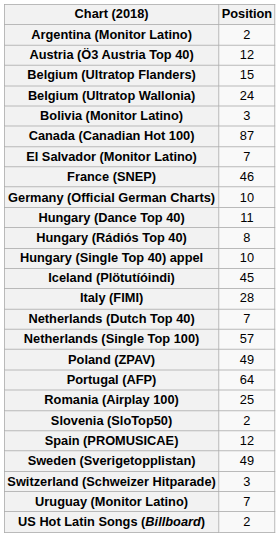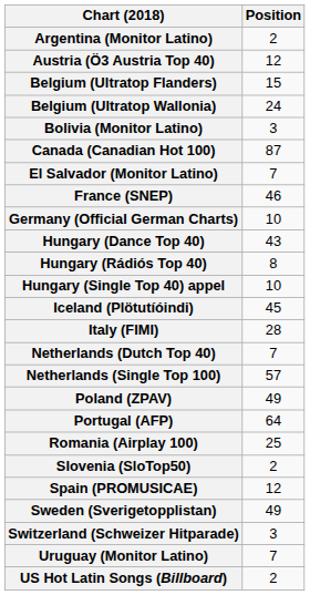 <table class="wikitable sortable plainrowheaders" style="text-align:center">
 <tr>
 <th scope="col">Chart (2018)</th>
 <th scope="col">Position</th>
 </tr>
 <tr>
 <th scope="row">Argentina (Monitor Latino)</th>
 <td>2</td>
 </tr>
 <tr>
 <th scope="row">Austria (Ö3 Austria Top 40)</th>
 <td>12</td>
 </tr>
 <tr>
 <th scope="row">Belgium (Ultratop Flanders)</th>
 <td>15</td>
 </tr>
 <tr>
 <th scope="row">Belgium (Ultratop Wallonia)</th>
 <td>24</td>
 </tr>
 <tr>
 <th scope="row">Bolivia (Monitor Latino)</th>
 <td>3</td>
 </tr>
 <tr>
 <th scope="row">Canada (Canadian Hot 100)</th>
 <td>87</td>
 </tr>
 <tr>
 <th scope="row">El Salvador (Monitor Latino)</th>
 <td>7</td>
 </tr>
 <tr>
 <th scope="row">France (SNEP)</th>
 <td>46</td>
 </tr>
 <tr>
 <th scope="row">Germany (Official German Charts)</th>
 <td>10</td>
 </tr>
 <tr>
 <th scope="row">Hungary (Dance Top 40)</th>
-<td>11</td>
+<td>43</td>
 </tr>
 <tr>
 <th scope="row">Hungary (Rádiós Top 40)</th>
 <td>8</td>
 </tr>
 <tr>
 <th scope="row">Hungary (Single Top 40) appel</th>
 <td>10</td>
 </tr>
 <tr>
 <th scope="row">Iceland (Plötutíóindi)</th>
 <td>45</td>
 </tr>
 <tr>
 <th scope="row">Italy (FIMI)</th>
 <td>28</td>
 </tr>
 <tr>
 <th scope="row">Netherlands (Dutch Top 40)</th>
 <td>7</td>
 </tr>
 <tr>
 <th scope="row">Netherlands (Single Top 100)</th>
 <td>57</td>
 </tr>
 <tr>
 <th scope="row">Poland (ZPAV)</th>
 <td>49</td>
 </tr>
 <tr>
 <th scope="row">Portugal (AFP)</th>
 <td>64</td>
 </tr>
 <tr>
 <th scope="row">Romania (Airplay 100)</th>
 <td>25</td>
 </tr>
 <tr>
 <th scope="row">Slovenia (SloTop50)</th>
 <td>2</td>
 </tr>
 <tr>
 <th scope="row">Spain (PROMUSICAE)</th>
 <td>12</td>
 </tr>
 <tr>
 <th scope="row">Sweden (Sverigetopplistan)</th>
 <td>49</td>
 </tr>
 <tr>
 <th scope="row">Switzerland (Schweizer Hitparade)</th>
 <td>3</td>
 </tr>
 <tr>
 <th scope="row">Uruguay (Monitor Latino)</th>
 <td>7</td>
 </tr>
 <tr>
 <th scope="row">US Hot Latin Songs (<em>Billboard</em>)</th>
 <td>2</td>
 </tr>
 </table>
